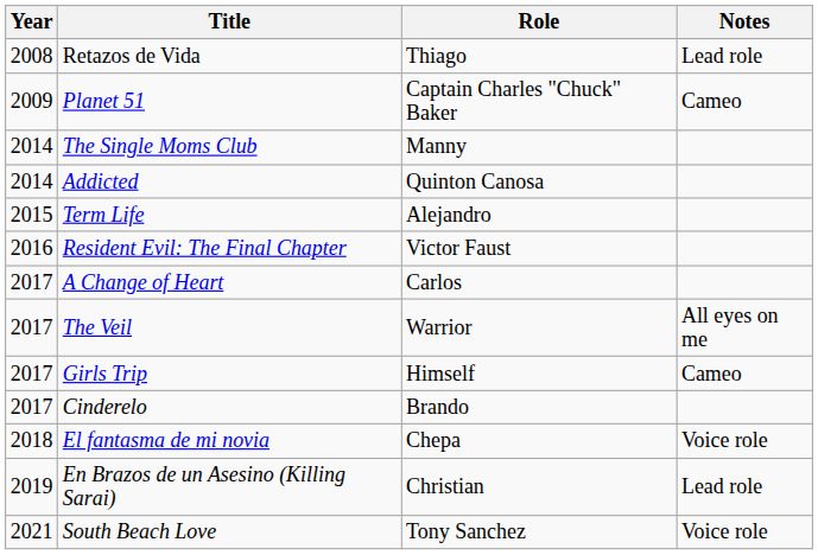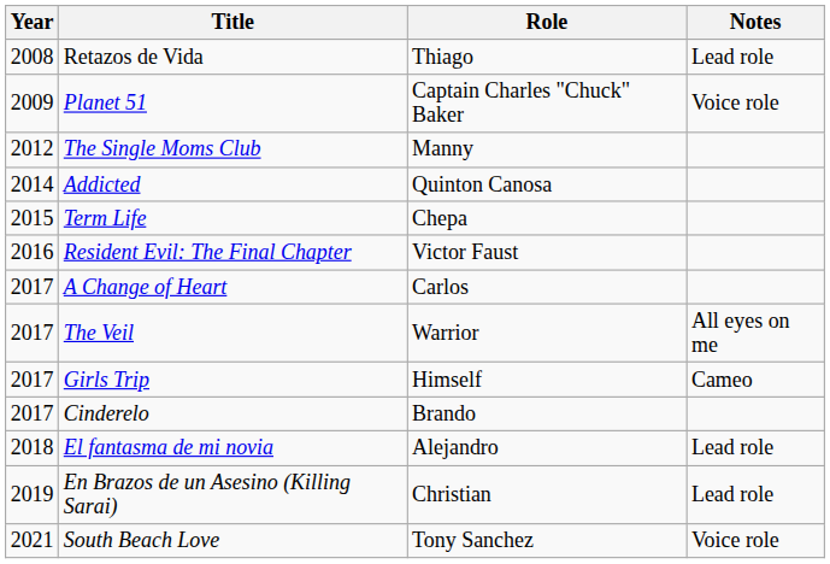 <table class="wikitable sortable">
 <tr>
 <th>Year</th>
 <th>Title</th>
 <th>Role</th>
 <th>Notes</th>
 </tr>
 <tr>
 <td>2008</td>
 <td>Retazos de Vida</td>
 <td>Thiago</td>
 <td>Lead role</td>
 </tr>
 <tr>
 <td>2009</td>
 <td><em><a href='#'>Planet 51</a></em></td>
 <td>Captain Charles "Chuck" Baker</td>
-<td>Cameo</td>
+<td>Voice role</td>
 </tr>
 <tr>
-<td>2014</td>
+<td>2012</td>
 <td><em><a href='#'>The Single Moms Club</a></em></td>
 <td>Manny</td>
 <td></td>
 </tr>
 <tr Boyz in da hood>
 <td>2014</td>
 <td><em><a href='#'>Addicted</a></em></td>
 <td>Quinton Canosa</td>
 <td></td>
 </tr>
 <tr>
 <td>2015</td>
 <td><em><a href='#'>Term Life</a></em></td>
-<td>Alejandro</td>
+<td>Chepa</td>
 <td></td>
 </tr>
 <tr friday>
 <td>2016</td>
 <td><em><a href='#'>Resident Evil: The Final Chapter</a></em></td>
 <td>Victor Faust</td>
 <td></td>
 </tr>
 <tr>
 <td>2017</td>
 <td><em><a href='#'>A Change of Heart</a></em></td>
 <td>Carlos</td>
 <td></td>
 </tr>
 <tr>
 <td>2017</td>
 <td><em><a href='#'>The Veil</a></em></td>
 <td>Warrior</td>
 <td>All eyes on me</td>
 </tr>
 <tr>
 <td>2017</td>
 <td><em><a href='#'>Girls Trip</a></em></td>
 <td>Himself</td>
 <td>Cameo</td>
 </tr>
 <tr>
 <td>2017</td>
 <td><em>Cinderelo</em></td>
 <td>Brando</td>
 <td></td>
 </tr>
 <tr>
 <td>2018</td>
 <td><em><a href='#'>El fantasma de mi novia</a></em></td>
-<td>Chepa</td>
-<td>Voice role</td>
+<td>Alejandro</td>
+<td>Lead role</td>
 </tr>
 <tr>
 <td>2019</td>
 <td><em>En Brazos de un Asesino (Killing Sarai)</em></td>
 <td>Christian</td>
 <td>Lead role</td>
 </tr>
 <tr>
 <td>2021</td>
 <td><em>South Beach Love</em></td>
 <td>Tony Sanchez</td>
 <td>Voice role</td>
 </tr>
 </table>
